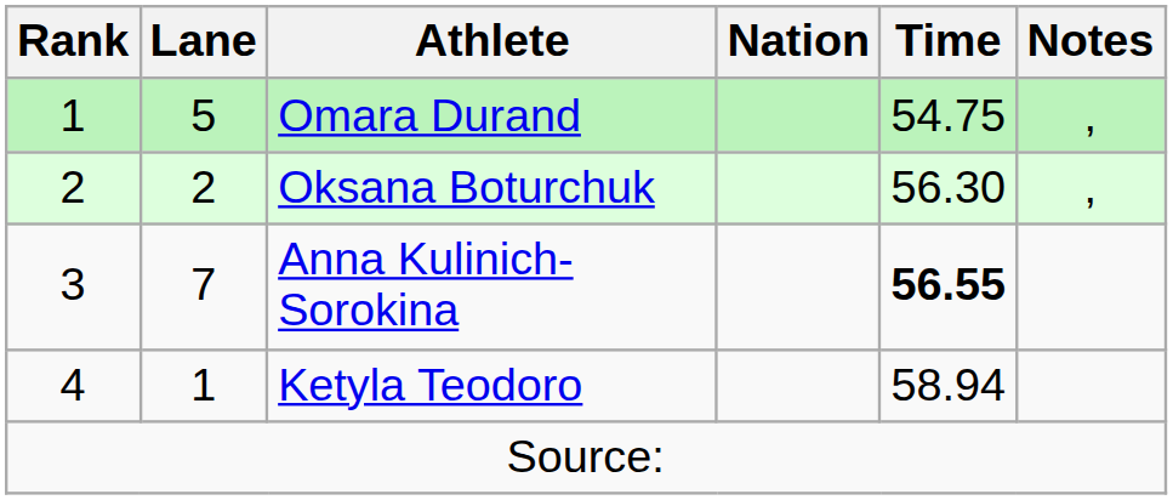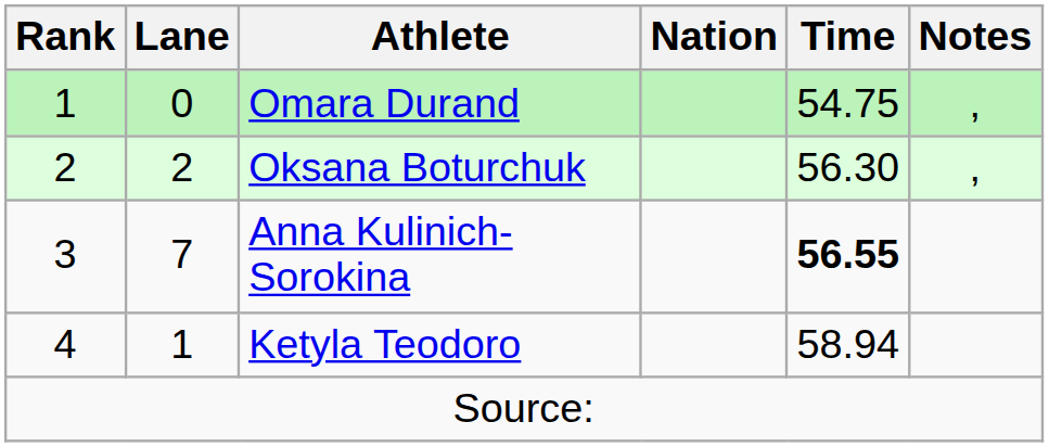 <table class="wikitable sortable" style="text-align:center;width: 65%;">
 <tr>
 <th scope="col" style="width: 10px;">Rank</th>
 <th scope="col" style="width: 10px;">Lane</th>
 <th scope="col">Athlete</th>
 <th scope="col">Nation</th>
 <th scope="col">Time</th>
 <th scope="col">Notes</th>
 </tr>
 <tr bgcolor=bbf3bb>
 <td>1</td>
-<td>5</td>
+<td>0</td>
 <td align=left><a href='#'>Omara Durand</a><br></td>
 <td align=left></td>
 <td>54.75</td>
 <td>, </td>
 </tr>
 <tr bgcolor=ddffdd>
 <td>2</td>
 <td>2</td>
 <td align=left><a href='#'>Oksana Boturchuk</a><br></td>
 <td align=left></td>
 <td>56.30</td>
 <td>, </td>
 </tr>
 <tr>
 <td>3</td>
 <td>7</td>
 <td align=left><a href='#'>Anna Kulinich-Sorokina</a><br></td>
 <td align=left></td>
 <td><strong>56.55</strong></td>
 <td></td>
 </tr>
 <tr>
 <td>4</td>
 <td>1</td>
 <td align=left><a href='#'>Ketyla Teodoro</a><br></td>
 <td align=left></td>
 <td>58.94</td>
 <td></td>
 </tr>
 <tr class="sortbottom">
 <td colspan="6">Source:</td>
 </tr>
 </table>
